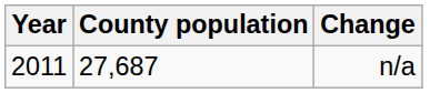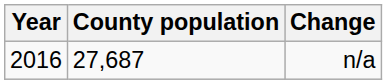 <table class="wikitable">
 <tr>
 <th>Year</th>
 <th>County population</th>
 <th>Change</th>
 </tr>
 <tr>
-<td>2011</td>
+<td>2016</td>
 <td>27,687</td>
 <td align="right">n/a</td>
 </tr>
 </table>
